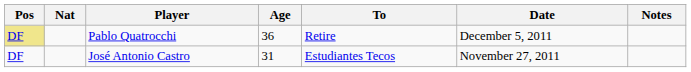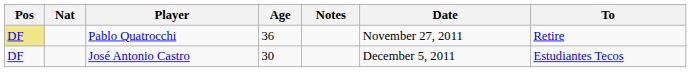 <table class="wikitable" style="width:65%; text-align:center; font-size:95%; text-align:left;">
 <tr>
 <th><strong>Pos</strong></th>
 <th><strong>Nat</strong></th>
 <th><strong>Player</strong></th>
 <th><strong>Age</strong></th>
+<th><strong>Notes</strong></th>
+<th><strong>Date</strong></th>
 <th><strong>To</strong></th>
-<th><strong>Date</strong></th>
-<th><strong>Notes</strong></th>
 </tr>
 <tr>
 <td style="background: khaki;"><a href='#'>DF</a></td>
 <td></td>
 <td><a href='#'>Pablo Quatrocchi</a></td>
 <td>36</td>
+<td></td>
+<td>November 27, 2011</td>
 <td><a href='#'>Retire</a></td>
-<td>December 5, 2011</td>
-<td></td>
 </tr>
 <tr>
 <td><a href='#'>DF</a></td>
 <td></td>
 <td><a href='#'>José Antonio Castro</a></td>
-<td>31</td>
+<td>30</td>
+<td></td>
+<td>December 5, 2011</td>
 <td><a href='#'>Estudiantes Tecos</a></td>
-<td>November 27, 2011</td>
-<td></td>
 </tr>
 </table>
